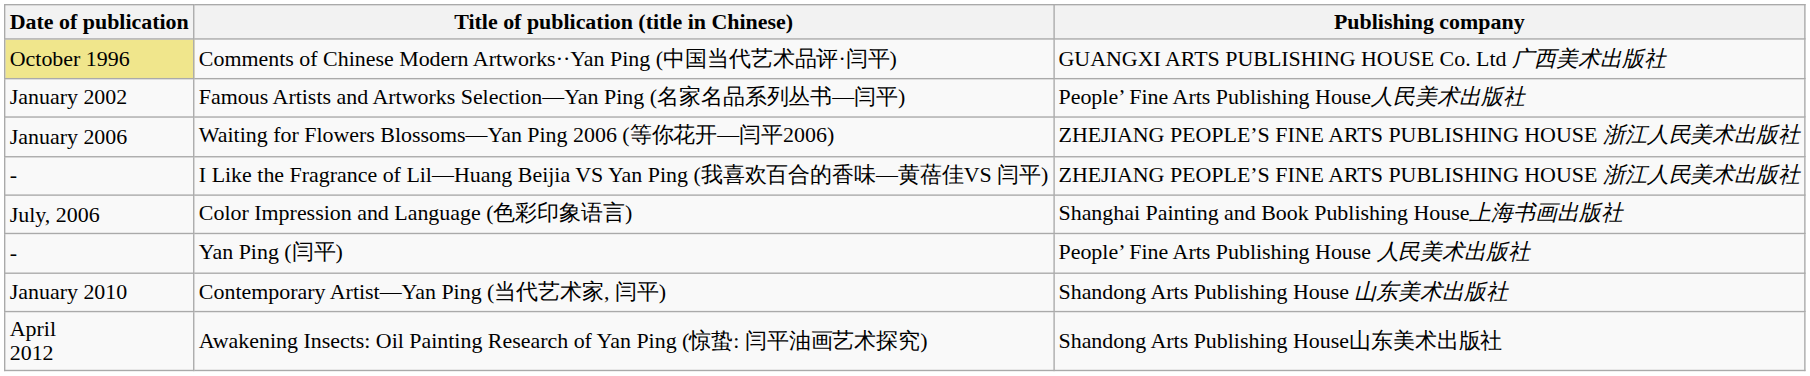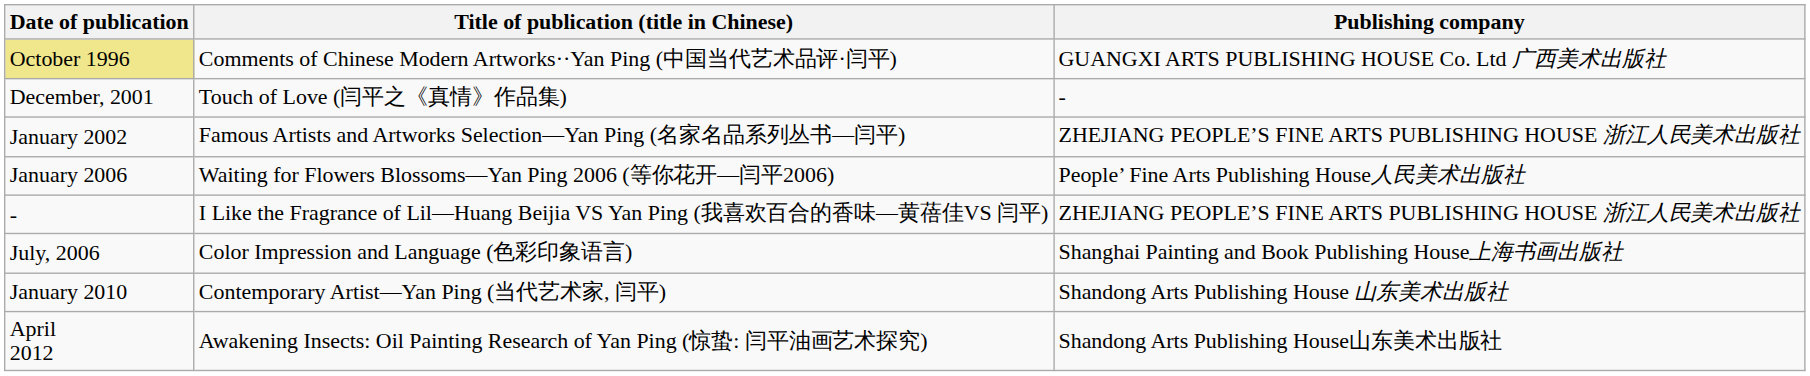 <table class="wikitable">
 <tr>
 <th>Date of publication</th>
 <th>Title of publication (title in Chinese)</th>
 <th>Publishing company</th>
 </tr>
 <tr>
 <td style="background: khaki;">October 1996</td>
 <td>Comments of Chinese Modern Artworks··Yan Ping (中国当代艺术品评·闫平)</td>
 <td>GUANGXI ARTS PUBLISHING HOUSE Co. Ltd <em>广西美术出版社</em></td>
 </tr>
 <tr>
+<td>December, 2001</td>
+<td>Touch of Love (闫平之《真情》作品集)</td>
+<td>-</td>
+</tr>
+<tr>
 <td>January 2002</td>
 <td>Famous Artists and Artworks Selection—Yan Ping (名家名品系列丛书—闫平)</td>
-<td>People’ Fine Arts Publishing House<em>人民美术出版社</em></td>
+<td>ZHEJIANG PEOPLE’S FINE ARTS PUBLISHING HOUSE <em>浙江人民美术出版社</em></td>
 </tr>
 <tr>
 <td>January 2006</td>
 <td>Waiting for Flowers Blossoms—Yan Ping 2006 (等你花开—闫平2006)</td>
-<td>ZHEJIANG PEOPLE’S FINE ARTS PUBLISHING HOUSE <em>浙江人民美术出版社</em></td>
+<td>People’ Fine Arts Publishing House<em>人民美术出版社</em></td>
 </tr>
 <tr>
 <td>-</td>
 <td>I Like the Fragrance of Lil—Huang Beijia VS Yan Ping (我喜欢百合的香味—黄蓓佳VS 闫平)</td>
 <td>ZHEJIANG PEOPLE’S FINE ARTS PUBLISHING HOUSE <em>浙江人民美术出版社</em></td>
 </tr>
 <tr>
 <td>July, 2006</td>
 <td>Color Impression and Language (色彩印象语言)</td>
 <td>Shanghai Painting and Book Publishing House<em>上海书画出版社</em></td>
 </tr>
 <tr>
-<td>-</td>
-<td>Yan Ping (闫平)</td>
-<td>People’ Fine Arts Publishing House <em>人民美术出版社</em></td>
-</tr>
-<tr>
 <td>January 2010</td>
 <td>Contemporary Artist—Yan Ping (当代艺术家, 闫平)</td>
 <td>Shandong Arts Publishing House <em>山东美术出版社</em></td>
 </tr>
 <tr>
 <td>April<br>2012</td>
 <td>Awakening Insects: Oil Painting Research of Yan Ping (惊蛰: 闫平油画艺术探究)</td>
 <td>Shandong Arts Publishing House山东美术出版社</td>
 </tr>
 </table>
